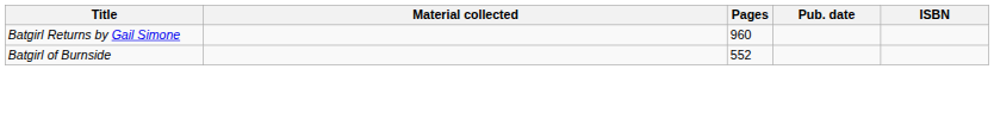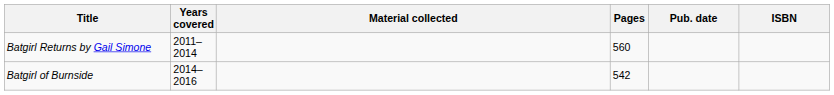 <table class="wikitable sortable" width=99%>
 <tr>
 <th width="245px">Title</th>
+<th width="60px">Years covered</th>
 <th class="unsortable">Material collected</th>
 <th width="50px">Pages</th>
 <th width="130px">Pub. date</th>
 <th class="unsortable" width="130px">ISBN</th>
 </tr>
 <tr>
 <td><em>Batgirl Returns by <a href='#'>Gail Simone</a></em></td>
+<td>2011–2014</td>
 <td></td>
-<td>960</td>
+<td>560</td>
 <td></td>
 <td></td>
 </tr>
 <tr>
 <td><em>Batgirl of Burnside</em></td>
+<td>2014–2016</td>
 <td></td>
-<td>552</td>
+<td>542</td>
 <td></td>
 <td></td>
 </tr>
 </table>
